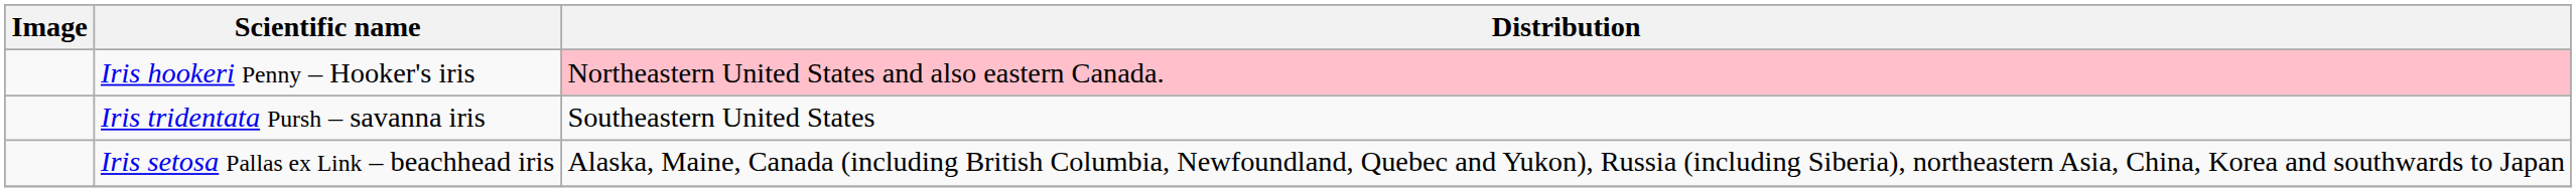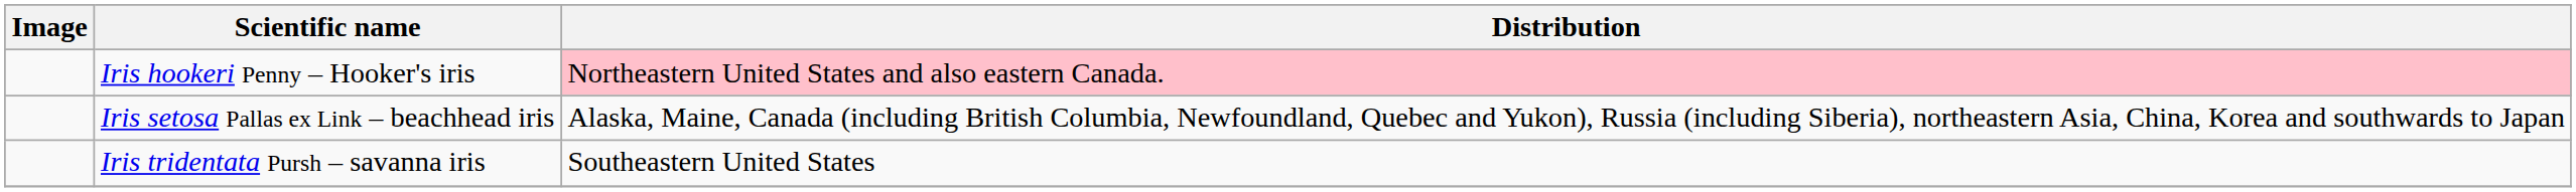 <table class="wikitable">
 <tr>
 <th>Image</th>
 <th>Scientific name</th>
 <th>Distribution</th>
 </tr>
 <tr>
 <td></td>
 <td><em><a href='#'>Iris hookeri</a></em> <small>Penny</small> – Hooker's iris</td>
 <td style="background: pink;">Northeastern United States and also eastern Canada.</td>
 </tr>
 <tr>
 <td></td>
+<td><em><a href='#'>Iris setosa</a></em> <small>Pallas ex Link</small> – beachhead iris</td>
+<td>Alaska, Maine, Canada (including British Columbia, Newfoundland, Quebec and Yukon), Russia (including Siberia), northeastern Asia, China, Korea and southwards to Japan</td>
+</tr>
+<tr>
+<td></td>
 <td><em><a href='#'>Iris tridentata</a></em> <small>Pursh</small> – savanna iris</td>
 <td>Southeastern United States</td>
 </tr>
 <tr>
-<td></td>
-<td><em><a href='#'>Iris setosa</a></em> <small>Pallas ex Link</small> – beachhead iris</td>
-<td>Alaska, Maine, Canada (including British Columbia, Newfoundland, Quebec and Yukon), Russia (including Siberia), northeastern Asia, China, Korea and southwards to Japan</td>
-</tr>
-<tr>
 </tr>
 </table>
